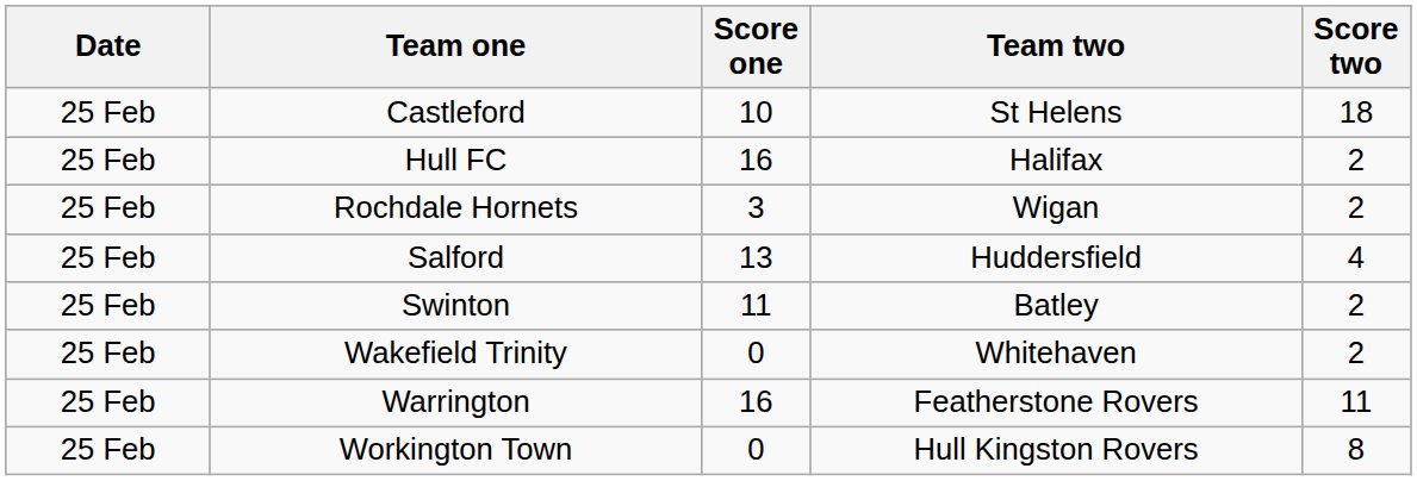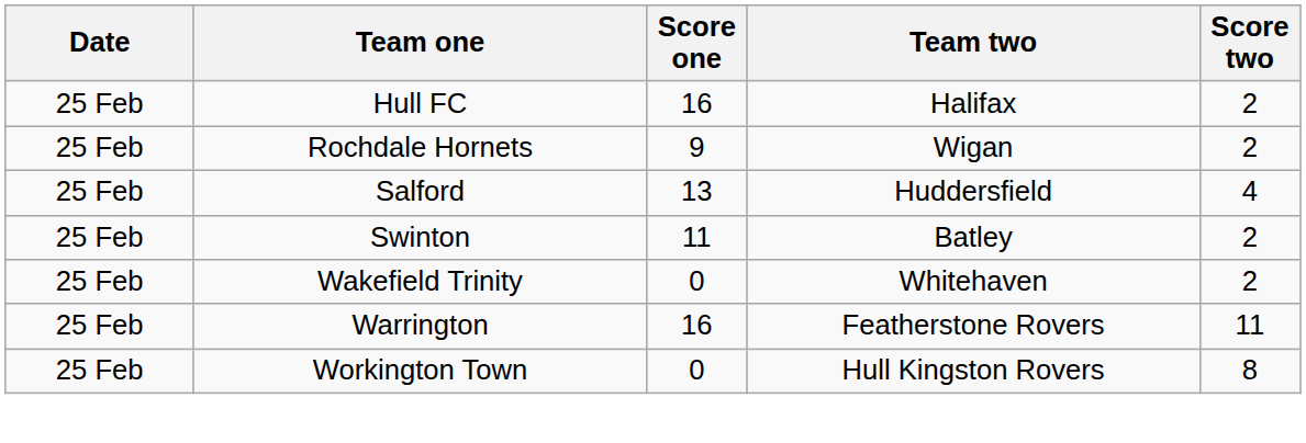 <table class="wikitable" style="text-align: center">
 <tr>
 <th width=100>Date</th>
 <th width=250>Team one</th>
 <th width=50>Score one</th>
 <th width=250>Team two</th>
 <th width=50>Score two</th>
-</tr>
-<tr>
-<td>25 Feb</td>
-<td>Castleford</td>
-<td>10</td>
-<td>St Helens</td>
-<td>18</td>
 </tr>
 <tr>
 <td>25 Feb</td>
 <td>Hull FC</td>
 <td>16</td>
 <td>Halifax</td>
 <td>2</td>
 </tr>
 <tr>
 <td>25 Feb</td>
 <td>Rochdale Hornets</td>
-<td>3</td>
+<td>9</td>
 <td>Wigan</td>
 <td>2</td>
 </tr>
 <tr>
 <td>25 Feb</td>
 <td>Salford</td>
 <td>13</td>
 <td>Huddersfield</td>
 <td>4</td>
 </tr>
 <tr>
 <td>25 Feb</td>
 <td>Swinton</td>
 <td>11</td>
 <td>Batley</td>
 <td>2</td>
 </tr>
 <tr>
 <td>25 Feb</td>
 <td>Wakefield Trinity</td>
 <td>0</td>
 <td>Whitehaven</td>
 <td>2</td>
 </tr>
 <tr>
 <td>25 Feb</td>
 <td>Warrington</td>
 <td>16</td>
 <td>Featherstone Rovers</td>
 <td>11</td>
 </tr>
 <tr>
 <td>25 Feb</td>
 <td>Workington Town</td>
 <td>0</td>
 <td>Hull Kingston Rovers</td>
 <td>8</td>
 </tr>
 </table>
